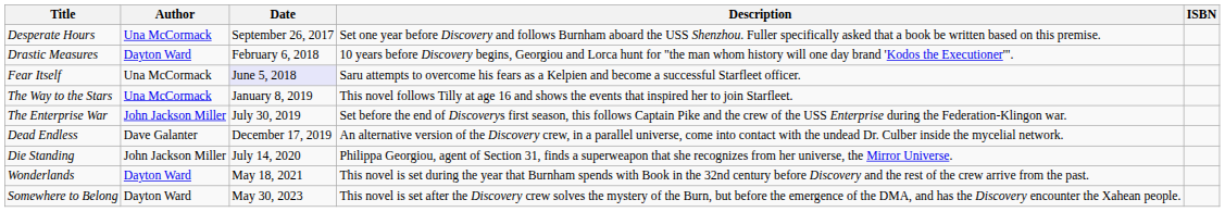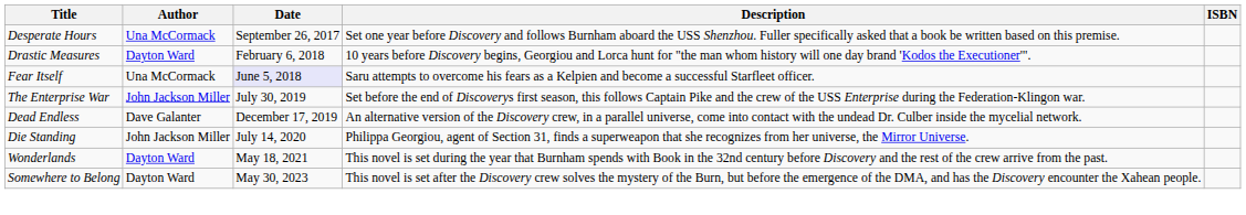 <table class="wikitable">
 <tr>
 <th>Title</th>
 <th>Author</th>
 <th>Date</th>
 <th>Description</th>
 <th>ISBN</th>
 </tr>
 <tr>
 <td><em>Desperate Hours</em></td>
 <td><a href='#'>Una McCormack</a></td>
 <td>September 26, 2017</td>
 <td>Set one year before <em>Discovery</em> and follows Burnham aboard the USS <em>Shenzhou</em>. Fuller specifically asked that a book be written based on this premise.</td>
 <td></td>
 </tr>
 <tr>
 <td><em>Drastic Measures</em></td>
 <td><a href='#'>Dayton Ward</a></td>
 <td>February 6, 2018</td>
 <td>10 years before <em>Discovery</em> begins, Georgiou and Lorca hunt for "the man whom history will one day brand '<a href='#'>Kodos the Executioner</a>'".</td>
 <td></td>
 </tr>
 <tr>
 <td><em>Fear Itself</em></td>
 <td>Una McCormack</td>
 <td style="background: lavender;">June 5, 2018</td>
 <td>Saru attempts to overcome his fears as a Kelpien and become a successful Starfleet officer.</td>
-<td></td>
-</tr>
-<tr>
-<td><em>The Way to the Stars</em></td>
-<td><a href='#'>Una McCormack</a></td>
-<td>January 8, 2019</td>
-<td>This novel follows Tilly at age 16 and shows the events that inspired her to join Starfleet.</td>
 <td></td>
 </tr>
 <tr>
 <td><em>The Enterprise War</em></td>
 <td><a href='#'>John Jackson Miller</a></td>
 <td>July 30, 2019</td>
 <td>Set before the end of <em>Discovery</em>s first season, this follows Captain Pike and the crew of the USS <em>Enterprise</em> during the Federation-Klingon war.</td>
 <td></td>
 </tr>
 <tr>
 <td><em>Dead Endless</em></td>
 <td>Dave Galanter</td>
 <td>December 17, 2019</td>
 <td>An alternative version of the <em>Discovery</em> crew, in a parallel universe, come into contact with the undead Dr. Culber inside the mycelial network.</td>
 <td></td>
 </tr>
 <tr>
 <td><em>Die Standing</em></td>
 <td>John Jackson Miller</td>
 <td>July 14, 2020</td>
 <td>Philippa Georgiou, agent of Section 31, finds a superweapon that she recognizes from her universe, the <a href='#'>Mirror Universe</a>.</td>
 <td></td>
 </tr>
 <tr>
 <td><em>Wonderlands</em></td>
 <td><a href='#'>Dayton Ward</a></td>
 <td>May 18, 2021</td>
 <td>This novel is set during the year that Burnham spends with Book in the 32nd century before <em>Discovery</em> and the rest of the crew arrive from the past.</td>
 <td></td>
 </tr>
 <tr>
 <td><em>Somewhere to Belong</em></td>
 <td>Dayton Ward</td>
 <td>May 30, 2023</td>
 <td>This novel is set after the <em>Discovery</em> crew solves the mystery of the Burn, but before the emergence of the DMA, and has the <em>Discovery</em> encounter the Xahean people.</td>
 <td></td>
 </tr>
 </table>
